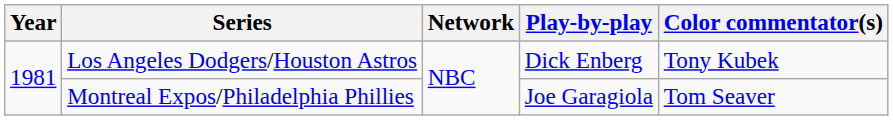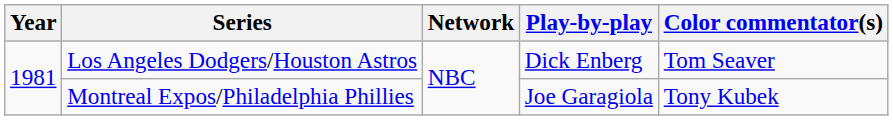 <table class="wikitable">
 <tr>
 <th>Year</th>
 <th>Series</th>
 <th>Network</th>
 <th><a href='#'>Play-by-play</a></th>
 <th><a href='#'>Color commentator</a>(s)</th>
 </tr>
 <tr>
 <td rowspan=2><a href='#'>1981</a></td>
 <td><a href='#'>Los Angeles Dodgers</a>/<a href='#'>Houston Astros</a></td>
 <td rowspan=2><a href='#'>NBC</a></td>
 <td><a href='#'>Dick Enberg</a></td>
-<td><a href='#'>Tony Kubek</a></td>
+<td><a href='#'>Tom Seaver</a></td>
 </tr>
 <tr>
 <td><a href='#'>Montreal Expos</a>/<a href='#'>Philadelphia Phillies</a></td>
 <td><a href='#'>Joe Garagiola</a></td>
-<td><a href='#'>Tom Seaver</a></td>
+<td><a href='#'>Tony Kubek</a></td>
 </tr>
 </table>
